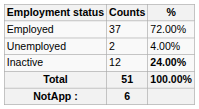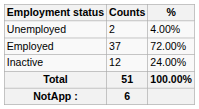 <table class="wikitable sortable">
 <tr>
 <th>Employment status</th>
 <th>Counts</th>
 <th>%</th>
 </tr>
 <tr>
+<td>Unemployed</td>
+<td>2</td>
+<td>4.00%</td>
+</tr>
+<tr>
 <td>Employed</td>
 <td>37</td>
 <td>72.00%</td>
 </tr>
 <tr>
-<td>Unemployed</td>
-<td>2</td>
-<td>4.00%</td>
-</tr>
-<tr>
 <td>Inactive</td>
 <td>12</td>
-<td><strong>24.00%</strong></td>
+<td>24.00%</td>
 </tr>
 <tr>
 <th>Total</th>
 <th>51</th>
 <th>100.00%</th>
 </tr>
 <tr>
 <th>NotApp :</th>
 <th>6</th>
 <th></th>
 </tr>
 </table>
